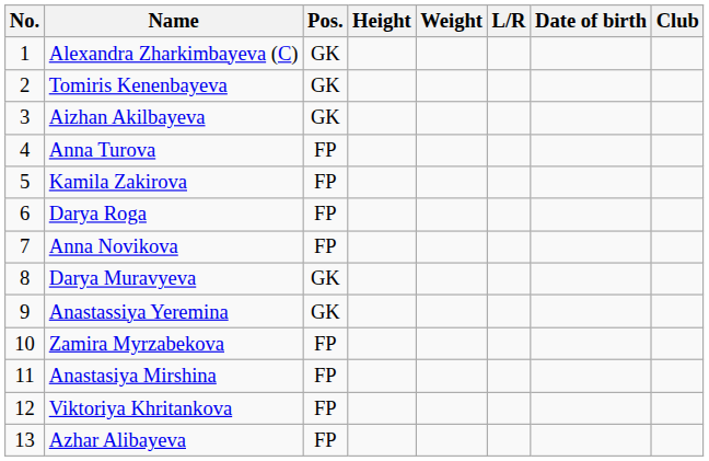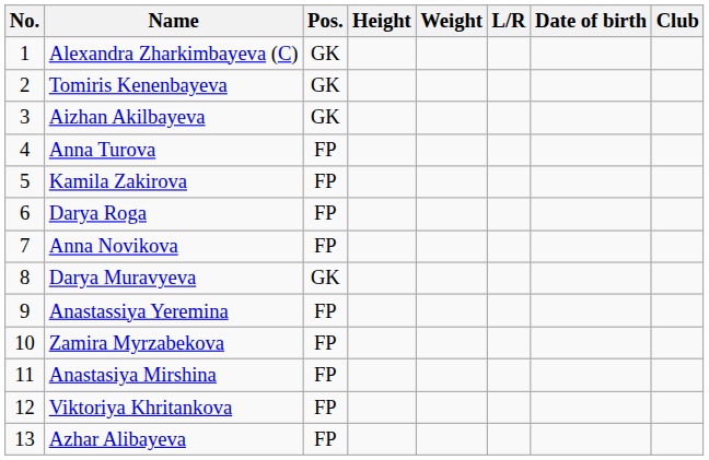 <table class="wikitable sortable" style="text-align:center">
 <tr>
 <th>No.</th>
 <th>Name</th>
 <th>Pos.</th>
 <th>Height</th>
 <th>Weight</th>
 <th>L/R</th>
 <th>Date of birth</th>
 <th>Club</th>
 </tr>
 <tr>
 <td style="text-align:center;">1</td>
 <td style="text-align:left;"><a href='#'>Alexandra Zharkimbayeva</a> (<a href='#'>C</a>)</td>
 <td style="text-align:center;">GK</td>
 <td></td>
 <td></td>
 <td></td>
 <td style="text-align:left;"></td>
 <td></td>
 </tr>
 <tr>
 <td style="text-align:center;">2</td>
 <td style="text-align:left;"><a href='#'>Tomiris Kenenbayeva</a></td>
 <td style="text-align:center;">GK</td>
 <td></td>
 <td></td>
 <td></td>
 <td style="text-align:left;"></td>
 <td></td>
 </tr>
 <tr>
 <td style="text-align:center;">3</td>
 <td style="text-align:left;"><a href='#'>Aizhan Akilbayeva</a></td>
 <td style="text-align:center;">GK</td>
 <td></td>
 <td></td>
 <td></td>
 <td style="text-align:left;"></td>
 <td></td>
 </tr>
 <tr>
 <td style="text-align:center;">4</td>
 <td style="text-align:left;"><a href='#'>Anna Turova</a></td>
 <td style="text-align:center;">FP</td>
 <td></td>
 <td></td>
 <td></td>
 <td style="text-align:left;"></td>
 <td></td>
 </tr>
 <tr>
 <td style="text-align:center;">5</td>
 <td style="text-align:left;"><a href='#'>Kamila Zakirova</a></td>
 <td style="text-align:center;">FP</td>
 <td></td>
 <td></td>
 <td></td>
 <td style="text-align:left;"></td>
 <td></td>
 </tr>
 <tr>
 <td style="text-align:center;">6</td>
 <td style="text-align:left;"><a href='#'>Darya Roga</a></td>
 <td style="text-align:center;">FP</td>
 <td></td>
 <td></td>
 <td></td>
 <td style="text-align:left;"></td>
 <td></td>
 </tr>
 <tr>
 <td style="text-align:center;">7</td>
 <td style="text-align:left;"><a href='#'>Anna Novikova</a></td>
 <td style="text-align:center;">FP</td>
 <td></td>
 <td></td>
 <td></td>
 <td style="text-align:left;"></td>
 <td></td>
 </tr>
 <tr>
 <td style="text-align:center;">8</td>
 <td style="text-align:left;"><a href='#'>Darya Muravyeva</a></td>
 <td style="text-align:center;">GK</td>
 <td></td>
 <td></td>
 <td></td>
 <td style="text-align:left;"></td>
 <td></td>
 </tr>
 <tr>
 <td style="text-align:center;">9</td>
 <td style="text-align:left;"><a href='#'>Anastassiya Yeremina</a></td>
-<td style="text-align:center;">GK</td>
+<td style="text-align:center;">FP</td>
 <td></td>
 <td></td>
 <td></td>
 <td style="text-align:left;"></td>
 <td></td>
 </tr>
 <tr>
 <td style="text-align:center;">10</td>
 <td style="text-align:left;"><a href='#'>Zamira Myrzabekova</a></td>
 <td style="text-align:center;">FP</td>
 <td></td>
 <td></td>
 <td></td>
 <td style="text-align:left;"></td>
 <td></td>
 </tr>
 <tr>
 <td style="text-align:center;">11</td>
 <td style="text-align:left;"><a href='#'>Anastasiya Mirshina</a></td>
 <td style="text-align:center;">FP</td>
 <td></td>
 <td></td>
 <td></td>
 <td style="text-align:left;"></td>
 <td></td>
 </tr>
 <tr>
 <td style="text-align:center;">12</td>
 <td style="text-align:left;"><a href='#'>Viktoriya Khritankova</a></td>
 <td style="text-align:center;">FP</td>
 <td></td>
 <td></td>
 <td></td>
 <td style="text-align:left;"></td>
 <td></td>
 </tr>
 <tr>
 <td style="text-align:center;">13</td>
 <td style="text-align:left;"><a href='#'>Azhar Alibayeva</a></td>
 <td style="text-align:center;">FP</td>
 <td></td>
 <td></td>
 <td></td>
 <td style="text-align:left;"></td>
 <td></td>
 </tr>
 </table>
